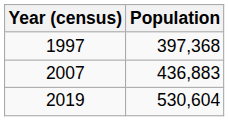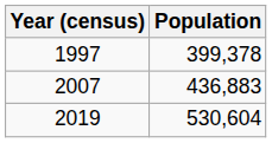 <table class="wikitable">
 <tr>
 <th>Year (census)</th>
 <th>Population</th>
 </tr>
 <tr>
 <td style="text-align:center;">1997</td>
-<td style="text-align:right;">397,368</td>
+<td style="text-align:right;">399,378</td>
 </tr>
 <tr>
 <td style="text-align:center;">2007</td>
 <td style="text-align:right;">436,883</td>
 </tr>
 <tr>
 <td style="text-align:center;">2019</td>
 <td style="text-align:right;">530,604</td>
 </tr>
 </table>
